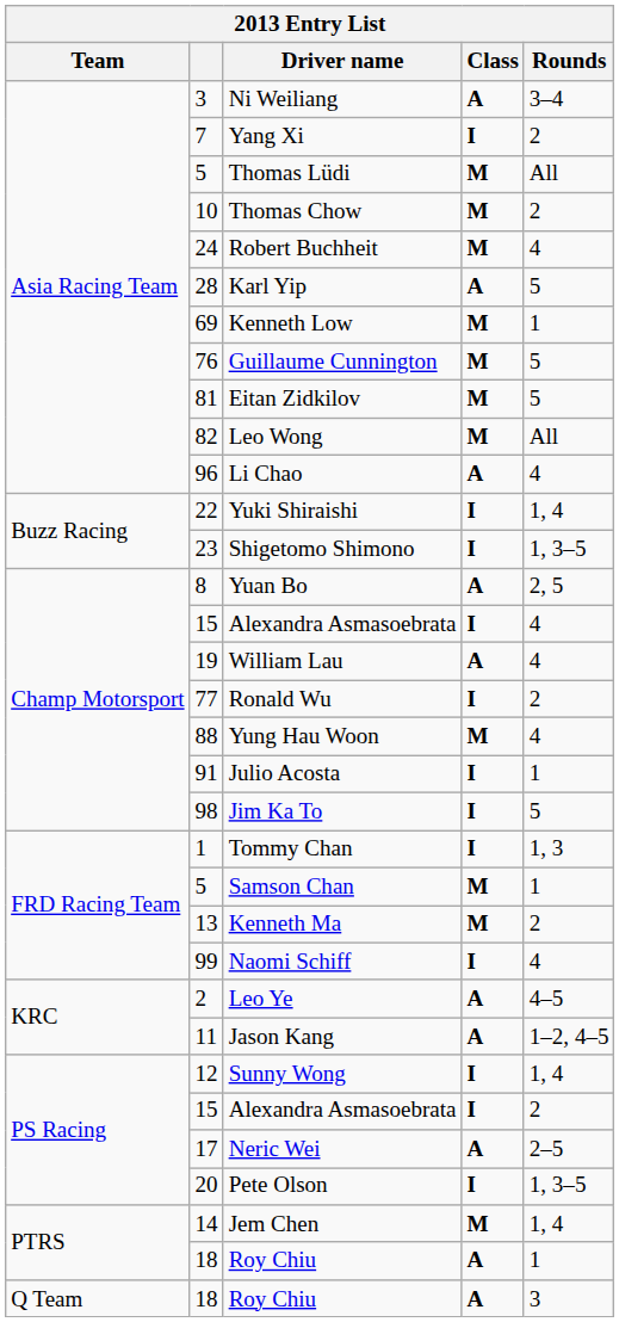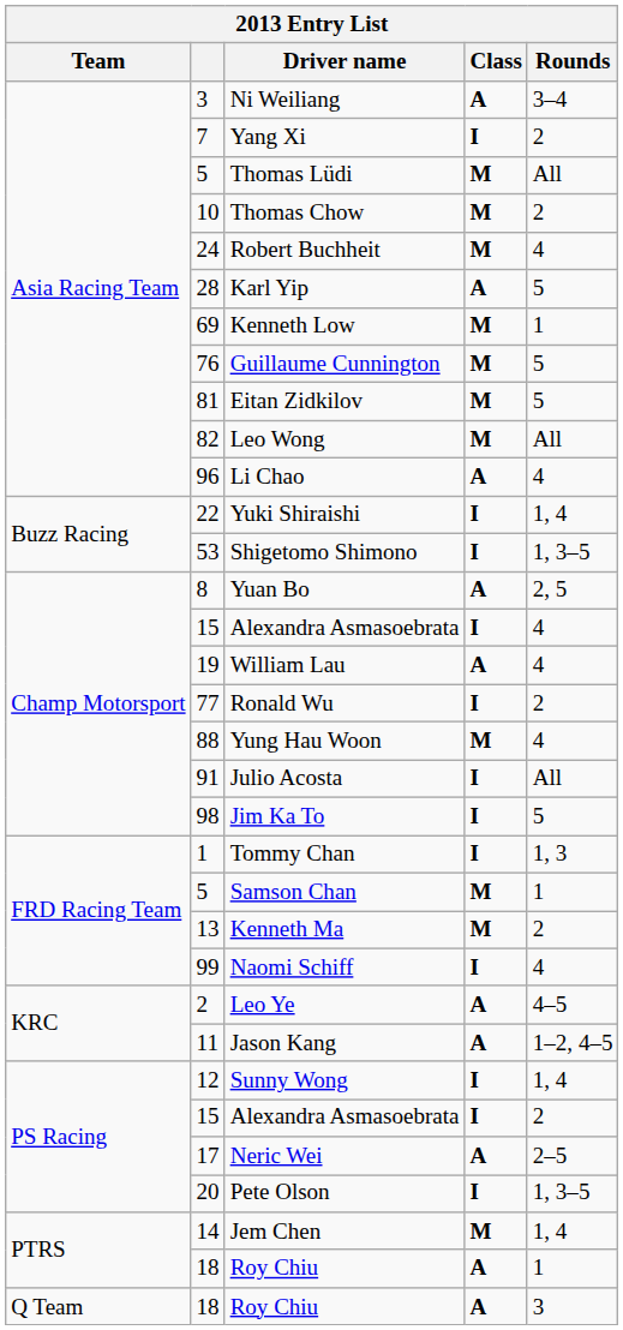 <table class="wikitable" style="font-size: 85%;">
 <tr>
 <th colspan=5>2013 Entry List</th>
 </tr>
 <tr>
 <th>Team</th>
 <th></th>
 <th>Driver name</th>
 <th>Class</th>
 <th>Rounds</th>
 </tr>
 <tr>
 <td rowspan=11><a href='#'>Asia Racing Team</a></td>
 <td>3</td>
 <td> Ni Weiliang</td>
 <td><strong><span>A</span></strong></td>
 <td>3–4</td>
 </tr>
 <tr>
 <td>7</td>
 <td> Yang Xi</td>
 <td><strong><span>I</span></strong></td>
 <td>2</td>
 </tr>
 <tr>
 <td>5</td>
 <td> Thomas Lüdi</td>
 <td><strong><span>M</span></strong></td>
 <td>All</td>
 </tr>
 <tr>
 <td>10</td>
 <td> Thomas Chow</td>
 <td><strong><span>M</span></strong></td>
 <td>2</td>
 </tr>
 <tr>
 <td>24</td>
 <td> Robert Buchheit</td>
 <td><strong><span>M</span></strong></td>
 <td>4</td>
 </tr>
 <tr>
 <td>28</td>
 <td> Karl Yip</td>
 <td><strong><span>A</span></strong></td>
 <td>5</td>
 </tr>
 <tr>
 <td>69</td>
 <td> Kenneth Low</td>
 <td><strong><span>M</span></strong></td>
 <td>1</td>
 </tr>
 <tr>
 <td>76</td>
 <td> <a href='#'>Guillaume Cunnington</a></td>
 <td><strong><span>M</span></strong></td>
 <td>5</td>
 </tr>
 <tr>
 <td>81</td>
 <td> Eitan Zidkilov</td>
 <td><strong><span>M</span></strong></td>
 <td>5</td>
 </tr>
 <tr>
 <td>82</td>
 <td> Leo Wong</td>
 <td><strong><span>M</span></strong></td>
 <td>All</td>
 </tr>
 <tr>
 <td>96</td>
 <td> Li Chao</td>
 <td><strong><span>A</span></strong></td>
 <td>4</td>
 </tr>
 <tr>
 <td rowspan=2>Buzz Racing</td>
 <td>22</td>
 <td> Yuki Shiraishi</td>
 <td><strong><span>I</span></strong></td>
 <td>1, 4</td>
 </tr>
 <tr>
-<td>23</td>
+<td>53</td>
 <td> Shigetomo Shimono</td>
 <td><strong><span>I</span></strong></td>
 <td>1, 3–5</td>
 </tr>
 <tr>
 <td rowspan=7><a href='#'>Champ Motorsport</a></td>
 <td>8</td>
 <td> Yuan Bo</td>
 <td><strong><span>A</span></strong></td>
 <td>2, 5</td>
 </tr>
 <tr>
 <td>15</td>
 <td> Alexandra Asmasoebrata</td>
 <td><strong><span>I</span></strong></td>
 <td>4</td>
 </tr>
 <tr>
 <td>19</td>
 <td> William Lau</td>
 <td><strong><span>A</span></strong></td>
 <td>4</td>
 </tr>
 <tr>
 <td>77</td>
 <td> Ronald Wu</td>
 <td><strong><span>I</span></strong></td>
 <td>2</td>
 </tr>
 <tr>
 <td>88</td>
 <td> Yung Hau Woon</td>
 <td><strong><span>M</span></strong></td>
 <td>4</td>
 </tr>
 <tr>
 <td>91</td>
 <td> Julio Acosta</td>
 <td><strong><span>I</span></strong></td>
-<td>1</td>
+<td>All</td>
 </tr>
 <tr>
 <td>98</td>
 <td> <a href='#'>Jim Ka To</a></td>
 <td><strong><span>I</span></strong></td>
 <td>5</td>
 </tr>
 <tr>
 <td rowspan=4><a href='#'>FRD Racing Team</a></td>
 <td>1</td>
 <td> Tommy Chan</td>
 <td><strong><span>I</span></strong></td>
 <td>1, 3</td>
 </tr>
 <tr>
 <td>5</td>
 <td> <a href='#'>Samson Chan</a></td>
 <td><strong><span>M</span></strong></td>
 <td>1</td>
 </tr>
 <tr>
 <td>13</td>
 <td> <a href='#'>Kenneth Ma</a></td>
 <td><strong><span>M</span></strong></td>
 <td>2</td>
 </tr>
 <tr>
 <td>99</td>
 <td> <a href='#'>Naomi Schiff</a></td>
 <td><strong><span>I</span></strong></td>
 <td>4</td>
 </tr>
 <tr>
 <td rowspan=2>KRC</td>
 <td>2</td>
 <td> <a href='#'>Leo Ye</a></td>
 <td><strong><span>A</span></strong></td>
 <td>4–5</td>
 </tr>
 <tr>
 <td>11</td>
 <td> Jason Kang</td>
 <td><strong><span>A</span></strong></td>
 <td>1–2, 4–5</td>
 </tr>
 <tr>
 <td rowspan=4><a href='#'>PS Racing</a></td>
 <td>12</td>
 <td> <a href='#'>Sunny Wong</a></td>
 <td><strong><span>I</span></strong></td>
 <td>1, 4</td>
 </tr>
 <tr>
 <td>15</td>
 <td> Alexandra Asmasoebrata</td>
 <td><strong><span>I</span></strong></td>
 <td>2</td>
 </tr>
 <tr>
 <td>17</td>
 <td> <a href='#'>Neric Wei</a></td>
 <td><strong><span>A</span></strong></td>
 <td>2–5</td>
 </tr>
 <tr>
 <td>20</td>
 <td> Pete Olson</td>
 <td><strong><span>I</span></strong></td>
 <td>1, 3–5</td>
 </tr>
 <tr>
 <td rowspan=2>PTRS</td>
 <td>14</td>
 <td> Jem Chen</td>
 <td><strong><span>M</span></strong></td>
 <td>1, 4</td>
 </tr>
 <tr>
 <td>18</td>
 <td> <a href='#'>Roy Chiu</a></td>
 <td><strong><span>A</span></strong></td>
 <td>1</td>
 </tr>
 <tr>
 <td>Q Team</td>
 <td>18</td>
 <td> <a href='#'>Roy Chiu</a></td>
 <td><strong><span>A</span></strong></td>
 <td>3</td>
 </tr>
 </table>
